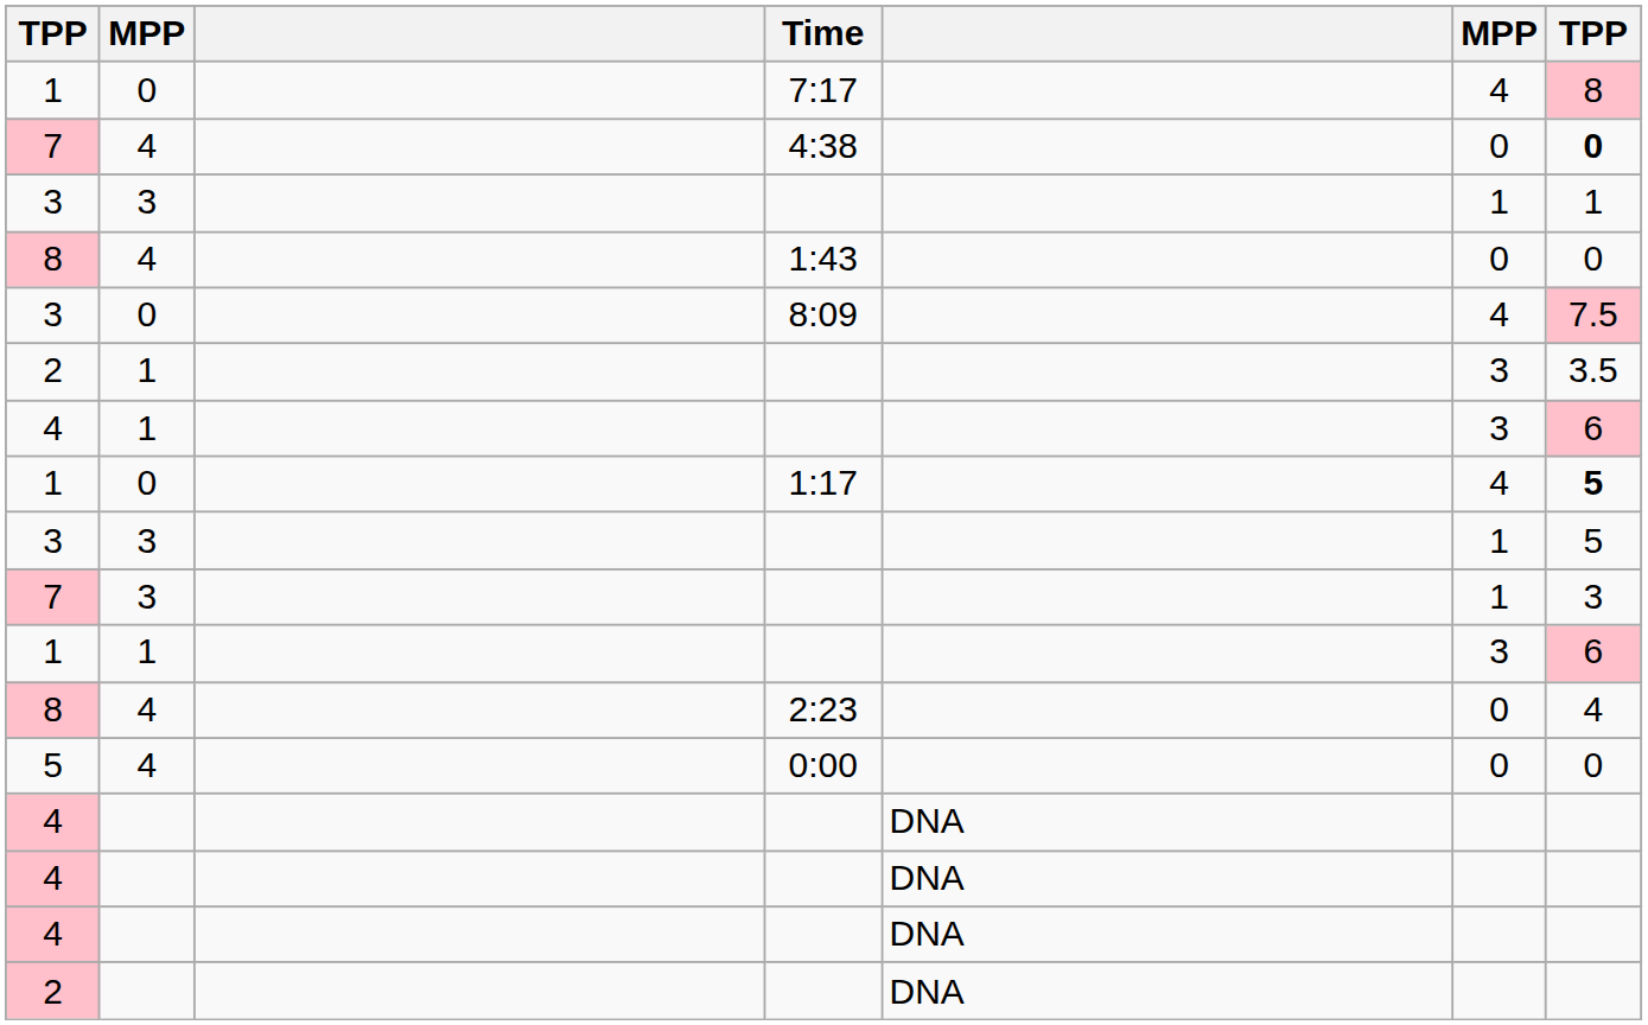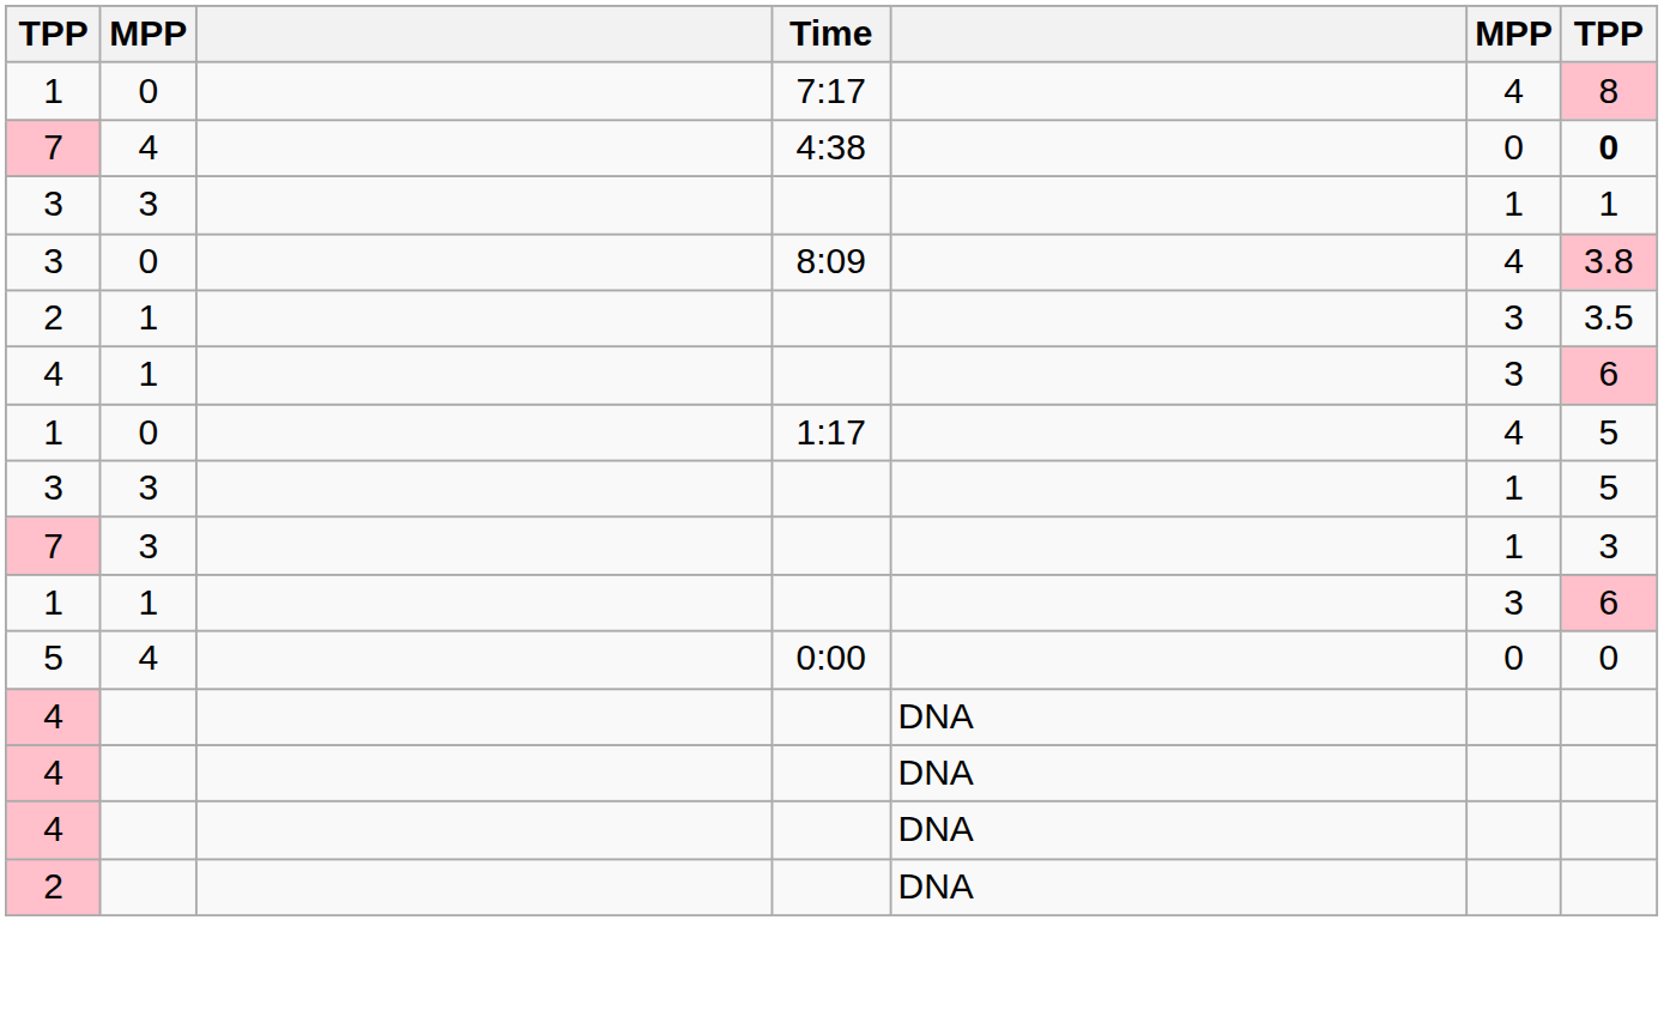 <table class="wikitable" style="text-align: center;" |>
 <tr>
 <th width="35">TPP</th>
 <th width="35">MPP</th>
 <th width="250"></th>
 <th width="45">Time</th>
 <th width="250"></th>
 <th width="35">MPP</th>
 <th width="35">TPP</th>
 </tr>
 <tr>
 <td>1</td>
 <td>0</td>
 <td style="text-align:left;"><strong></strong></td>
 <td>7:17</td>
 <td style="text-align:left;"></td>
 <td>4</td>
 <td bgcolor=pink>8</td>
 </tr>
 <tr>
 <td bgcolor=pink>7</td>
 <td>4</td>
 <td style="text-align:left;"></td>
 <td>4:38</td>
 <td style="text-align:left;"><strong></strong></td>
 <td>0</td>
 <td><strong>0</strong></td>
 </tr>
 <tr>
 <td>3</td>
 <td>3</td>
 <td style="text-align:left;"></td>
 <td></td>
 <td style="text-align:left;"><strong></strong></td>
 <td>1</td>
 <td>1</td>
 </tr>
 <tr>
-<td bgcolor=pink>8</td>
-<td>4</td>
-<td style="text-align:left;"></td>
-<td>1:43</td>
-<td style="text-align:left;"><strong></strong></td>
-<td>0</td>
-<td>0</td>
-</tr>
-<tr>
 <td>3</td>
 <td>0</td>
 <td style="text-align:left;"><strong></strong></td>
 <td>8:09</td>
 <td style="text-align:left;"></td>
 <td>4</td>
-<td bgcolor=pink>7.5</td>
+<td bgcolor=pink>3.8</td>
 </tr>
 <tr>
 <td>2</td>
 <td>1</td>
 <td style="text-align:left;"><strong></strong></td>
 <td></td>
 <td style="text-align:left;"></td>
 <td>3</td>
 <td>3.5</td>
 </tr>
 <tr>
 <td>4</td>
 <td>1</td>
 <td style="text-align:left;"><strong></strong></td>
 <td></td>
 <td style="text-align:left;"></td>
 <td>3</td>
 <td bgcolor=pink>6</td>
 </tr>
 <tr>
 <td>1</td>
 <td>0</td>
 <td style="text-align:left;"><strong></strong></td>
 <td>1:17</td>
 <td style="text-align:left;"></td>
 <td>4</td>
-<td><strong>5</strong></td>
+<td>5</td>
 </tr>
 <tr>
 <td>3</td>
 <td>3</td>
 <td style="text-align:left;"></td>
 <td></td>
 <td style="text-align:left;"><strong></strong></td>
 <td>1</td>
 <td>5</td>
 </tr>
 <tr>
 <td bgcolor=pink>7</td>
 <td>3</td>
 <td style="text-align:left;"></td>
 <td></td>
 <td style="text-align:left;"><strong></strong></td>
 <td>1</td>
 <td>3</td>
 </tr>
 <tr>
 <td>1</td>
 <td>1</td>
 <td style="text-align:left;"><strong></strong></td>
 <td></td>
 <td style="text-align:left;"></td>
 <td>3</td>
 <td bgcolor=pink>6</td>
-</tr>
-<tr>
-<td bgcolor=pink>8</td>
-<td>4</td>
-<td style="text-align:left;"></td>
-<td>2:23</td>
-<td style="text-align:left;"><strong></strong></td>
-<td>0</td>
-<td>4</td>
 </tr>
 <tr>
 <td>5</td>
 <td>4</td>
 <td style="text-align:left;"></td>
 <td>0:00</td>
 <td style="text-align:left;"><strong></strong></td>
 <td>0</td>
 <td>0</td>
 </tr>
 <tr>
 <td bgcolor=pink>4</td>
 <td></td>
 <td style="text-align:left;"></td>
 <td></td>
 <td style="text-align:left;">DNA</td>
 <td></td>
 <td></td>
 </tr>
 <tr>
 <td bgcolor=pink>4</td>
 <td></td>
 <td style="text-align:left;"></td>
 <td></td>
 <td style="text-align:left;">DNA</td>
 <td></td>
 <td></td>
 </tr>
 <tr>
 <td bgcolor=pink>4</td>
 <td></td>
 <td style="text-align:left;"></td>
 <td></td>
 <td style="text-align:left;">DNA</td>
 <td></td>
 <td></td>
 </tr>
 <tr>
 <td bgcolor=pink>2</td>
 <td></td>
 <td style="text-align:left;"></td>
 <td></td>
 <td style="text-align:left;">DNA</td>
 <td></td>
 <td></td>
 </tr>
 </table>
